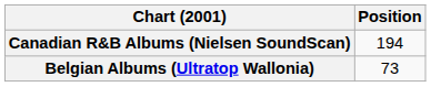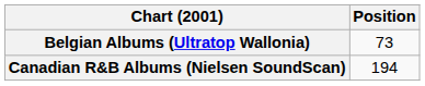 <table class="wikitable plainrowheaders" style="text-align:center;">
 <tr>
 <th scope="col">Chart (2001)</th>
 <th scope="col">Position</th>
 </tr>
 <tr>
+<th scope="row">Belgian Albums (<a href='#'>Ultratop</a> Wallonia)</th>
+<td>73</td>
+</tr>
+<tr>
 <th scope="row">Canadian R&B Albums (Nielsen SoundScan)</th>
 <td>194</td>
 </tr>
-<tr>
-<th scope="row">Belgian Albums (<a href='#'>Ultratop</a> Wallonia)</th>
-<td>73</td>
-</tr>
 </table>
